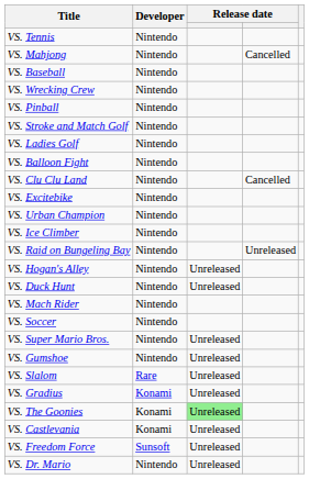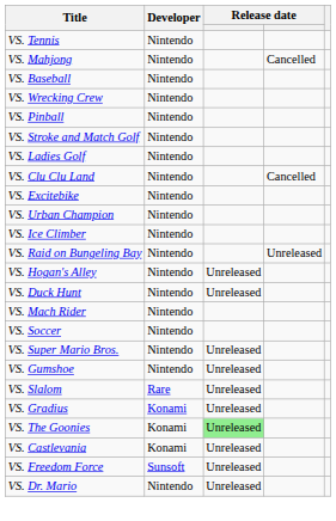 <table class="wikitable plainrowheaders sortable">
 <tr>
 <th rowspan="2">Title</th>
 <th rowspan="2">Developer</th>
 <th colspan="2">Release date</th>
 <th rowspan="2" class="unsortable"></th>
 </tr>
 <tr>
 <th data-sort-type="date"></th>
 <th data-sort-type="date"></th>
 </tr>
 <tr>
 <td><em>VS. <a href='#'>Tennis</a></em></td>
 <td>Nintendo</td>
 <td></td>
 <td></td>
 <td></td>
 </tr>
 <tr>
 <td><em>VS. <a href='#'>Mahjong</a></em></td>
 <td>Nintendo</td>
 <td></td>
 <td>Cancelled</td>
 <td></td>
 </tr>
 <tr>
 <td><em>VS. <a href='#'>Baseball</a></em></td>
 <td>Nintendo</td>
 <td></td>
 <td></td>
 <td></td>
 </tr>
 <tr>
 <td><em>VS. <a href='#'>Wrecking Crew</a></em></td>
 <td>Nintendo</td>
 <td></td>
 <td></td>
 <td></td>
 </tr>
 <tr>
 <td><em>VS. <a href='#'>Pinball</a></em></td>
 <td>Nintendo</td>
 <td></td>
 <td></td>
 <td></td>
 </tr>
 <tr>
 <td><em>VS. <a href='#'>Stroke and Match Golf</a></em></td>
 <td>Nintendo</td>
 <td></td>
 <td></td>
 <td></td>
 </tr>
 <tr>
 <td><em>VS. <a href='#'>Ladies Golf</a></em></td>
-<td>Nintendo</td>
-<td></td>
-<td></td>
-<td></td>
-</tr>
-<tr>
-<td><em>VS. <a href='#'>Balloon Fight</a></em></td>
 <td>Nintendo</td>
 <td></td>
 <td></td>
 <td></td>
 </tr>
 <tr>
 <td><em>VS. <a href='#'>Clu Clu Land</a></em></td>
 <td>Nintendo</td>
 <td></td>
 <td>Cancelled</td>
 <td></td>
 </tr>
 <tr>
 <td><em>VS. <a href='#'>Excitebike</a></em></td>
 <td>Nintendo</td>
 <td></td>
 <td></td>
 <td></td>
 </tr>
 <tr>
 <td><em>VS. <a href='#'>Urban Champion</a></em></td>
 <td>Nintendo</td>
 <td></td>
 <td></td>
 <td></td>
 </tr>
 <tr>
 <td><em>VS. <a href='#'>Ice Climber</a></em></td>
 <td>Nintendo</td>
 <td></td>
 <td></td>
 <td></td>
 </tr>
 <tr>
 <td><em>VS. <a href='#'>Raid on Bungeling Bay</a></em></td>
 <td>Nintendo</td>
 <td></td>
 <td>Unreleased</td>
 <td></td>
 </tr>
 <tr>
 <td><em>VS. <a href='#'>Hogan's Alley</a></em></td>
 <td>Nintendo</td>
 <td>Unreleased</td>
 <td></td>
 <td></td>
 </tr>
 <tr>
 <td><em>VS. <a href='#'>Duck Hunt</a></em></td>
 <td>Nintendo</td>
 <td>Unreleased</td>
 <td></td>
 <td></td>
 </tr>
 <tr>
 <td><em>VS. <a href='#'>Mach Rider</a></em></td>
 <td>Nintendo</td>
 <td></td>
 <td></td>
 <td></td>
 </tr>
 <tr>
 <td><em>VS. <a href='#'>Soccer</a></em></td>
 <td>Nintendo</td>
 <td></td>
 <td></td>
 <td></td>
 </tr>
 <tr>
 <td><em>VS. <a href='#'>Super Mario Bros.</a></em></td>
 <td>Nintendo</td>
 <td>Unreleased</td>
 <td></td>
 <td></td>
 </tr>
 <tr>
 <td><em>VS. <a href='#'>Gumshoe</a></em></td>
 <td>Nintendo</td>
 <td>Unreleased</td>
 <td></td>
 <td></td>
 </tr>
 <tr>
 <td><em>VS. <a href='#'>Slalom</a></em></td>
 <td><a href='#'>Rare</a></td>
 <td>Unreleased</td>
 <td></td>
 <td></td>
 </tr>
 <tr>
 <td><em>VS. <a href='#'>Gradius</a></em></td>
 <td><a href='#'>Konami</a></td>
 <td>Unreleased</td>
 <td></td>
 <td></td>
 </tr>
 <tr>
 <td><em>VS. <a href='#'>The Goonies</a></em></td>
 <td>Konami</td>
 <td style="background: lightgreen;">Unreleased</td>
 <td></td>
 <td></td>
 </tr>
 <tr>
 <td><em>VS. <a href='#'>Castlevania</a></em></td>
 <td>Konami</td>
 <td>Unreleased</td>
 <td></td>
 <td></td>
 </tr>
 <tr>
 <td><em>VS. <a href='#'>Freedom Force</a></em></td>
 <td><a href='#'>Sunsoft</a></td>
 <td>Unreleased</td>
 <td></td>
 <td></td>
 </tr>
 <tr>
 <td><em>VS. <a href='#'>Dr. Mario</a></em></td>
 <td>Nintendo</td>
 <td>Unreleased</td>
 <td></td>
 <td></td>
 </tr>
 </table>
